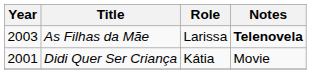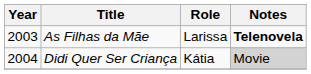 <table class="wikitable">
 <tr>
 <th>Year</th>
 <th>Title</th>
 <th>Role</th>
 <th>Notes</th>
 </tr>
 <tr>
 <td>2003</td>
 <td><em>As Filhas da Mãe</em></td>
 <td>Larissa</td>
 <td><strong>Telenovela</strong></td>
 </tr>
 <tr>
-<td>2001</td>
+<td>2004</td>
 <td><em>Didi Quer Ser Criança</em></td>
 <td>Kátia</td>
-<td>Movie</td>
+<td style="background: lightgrey;">Movie</td>
 </tr>
 <tr>
 </tr>
 </table>
